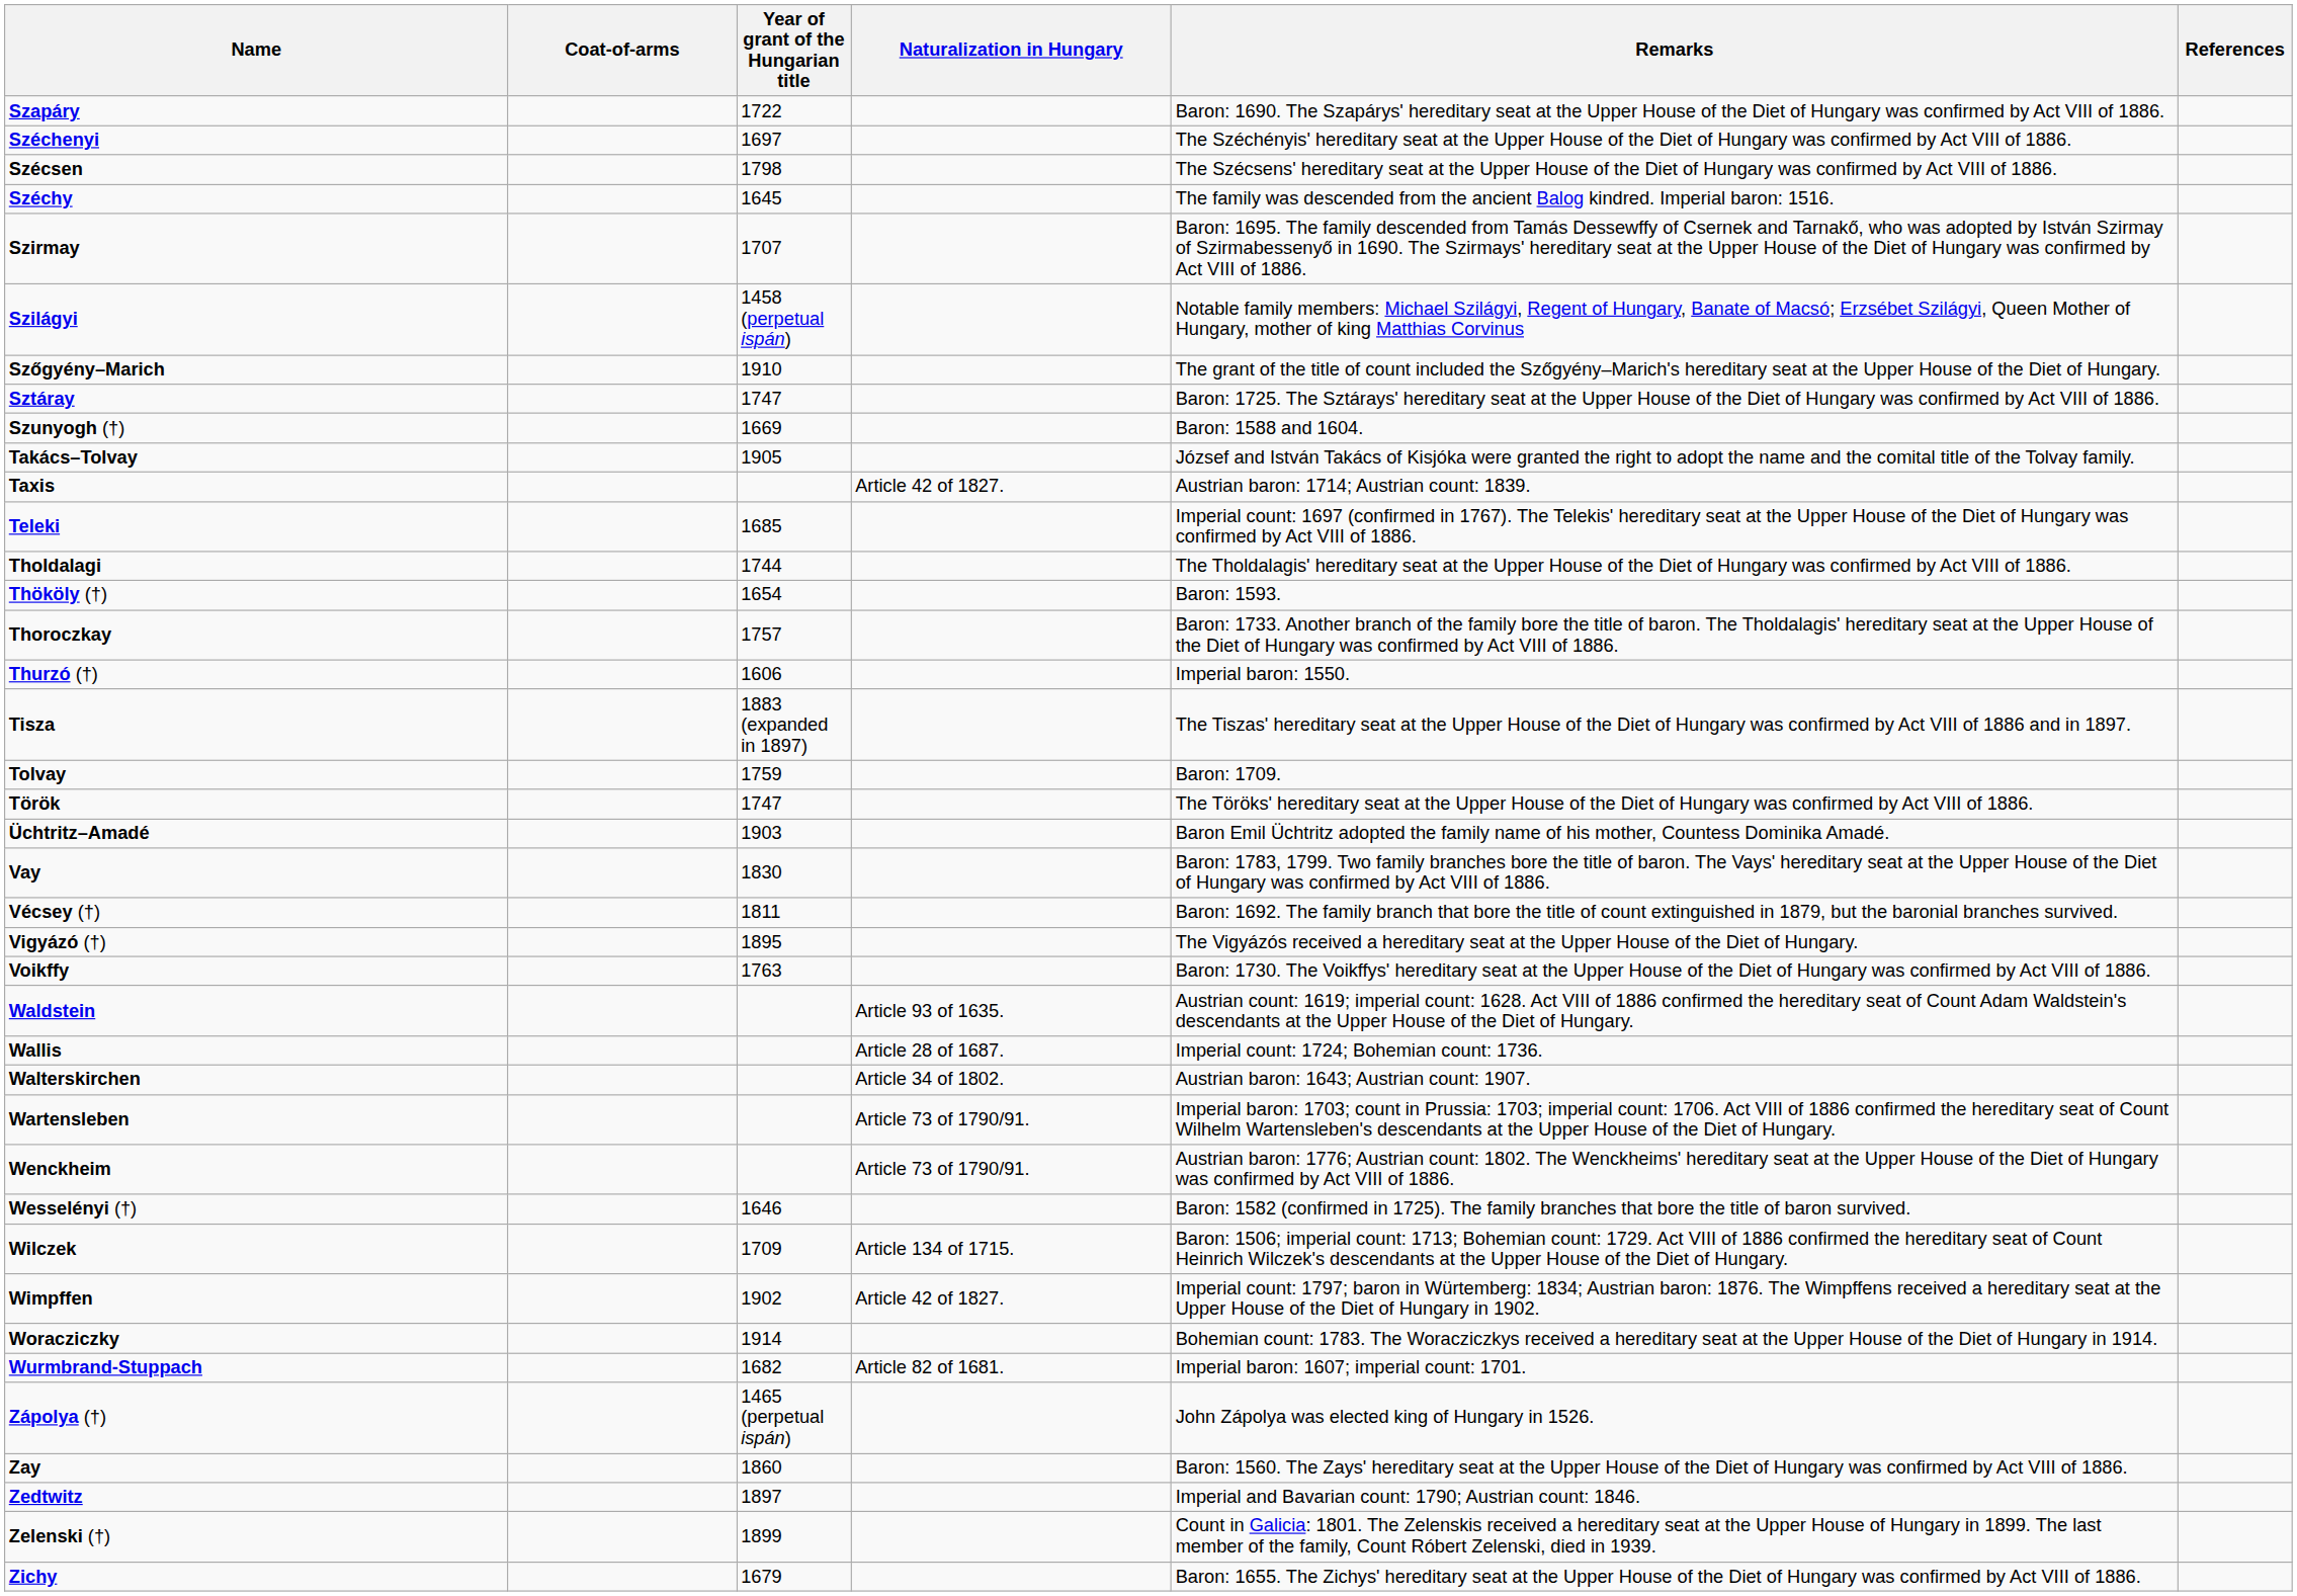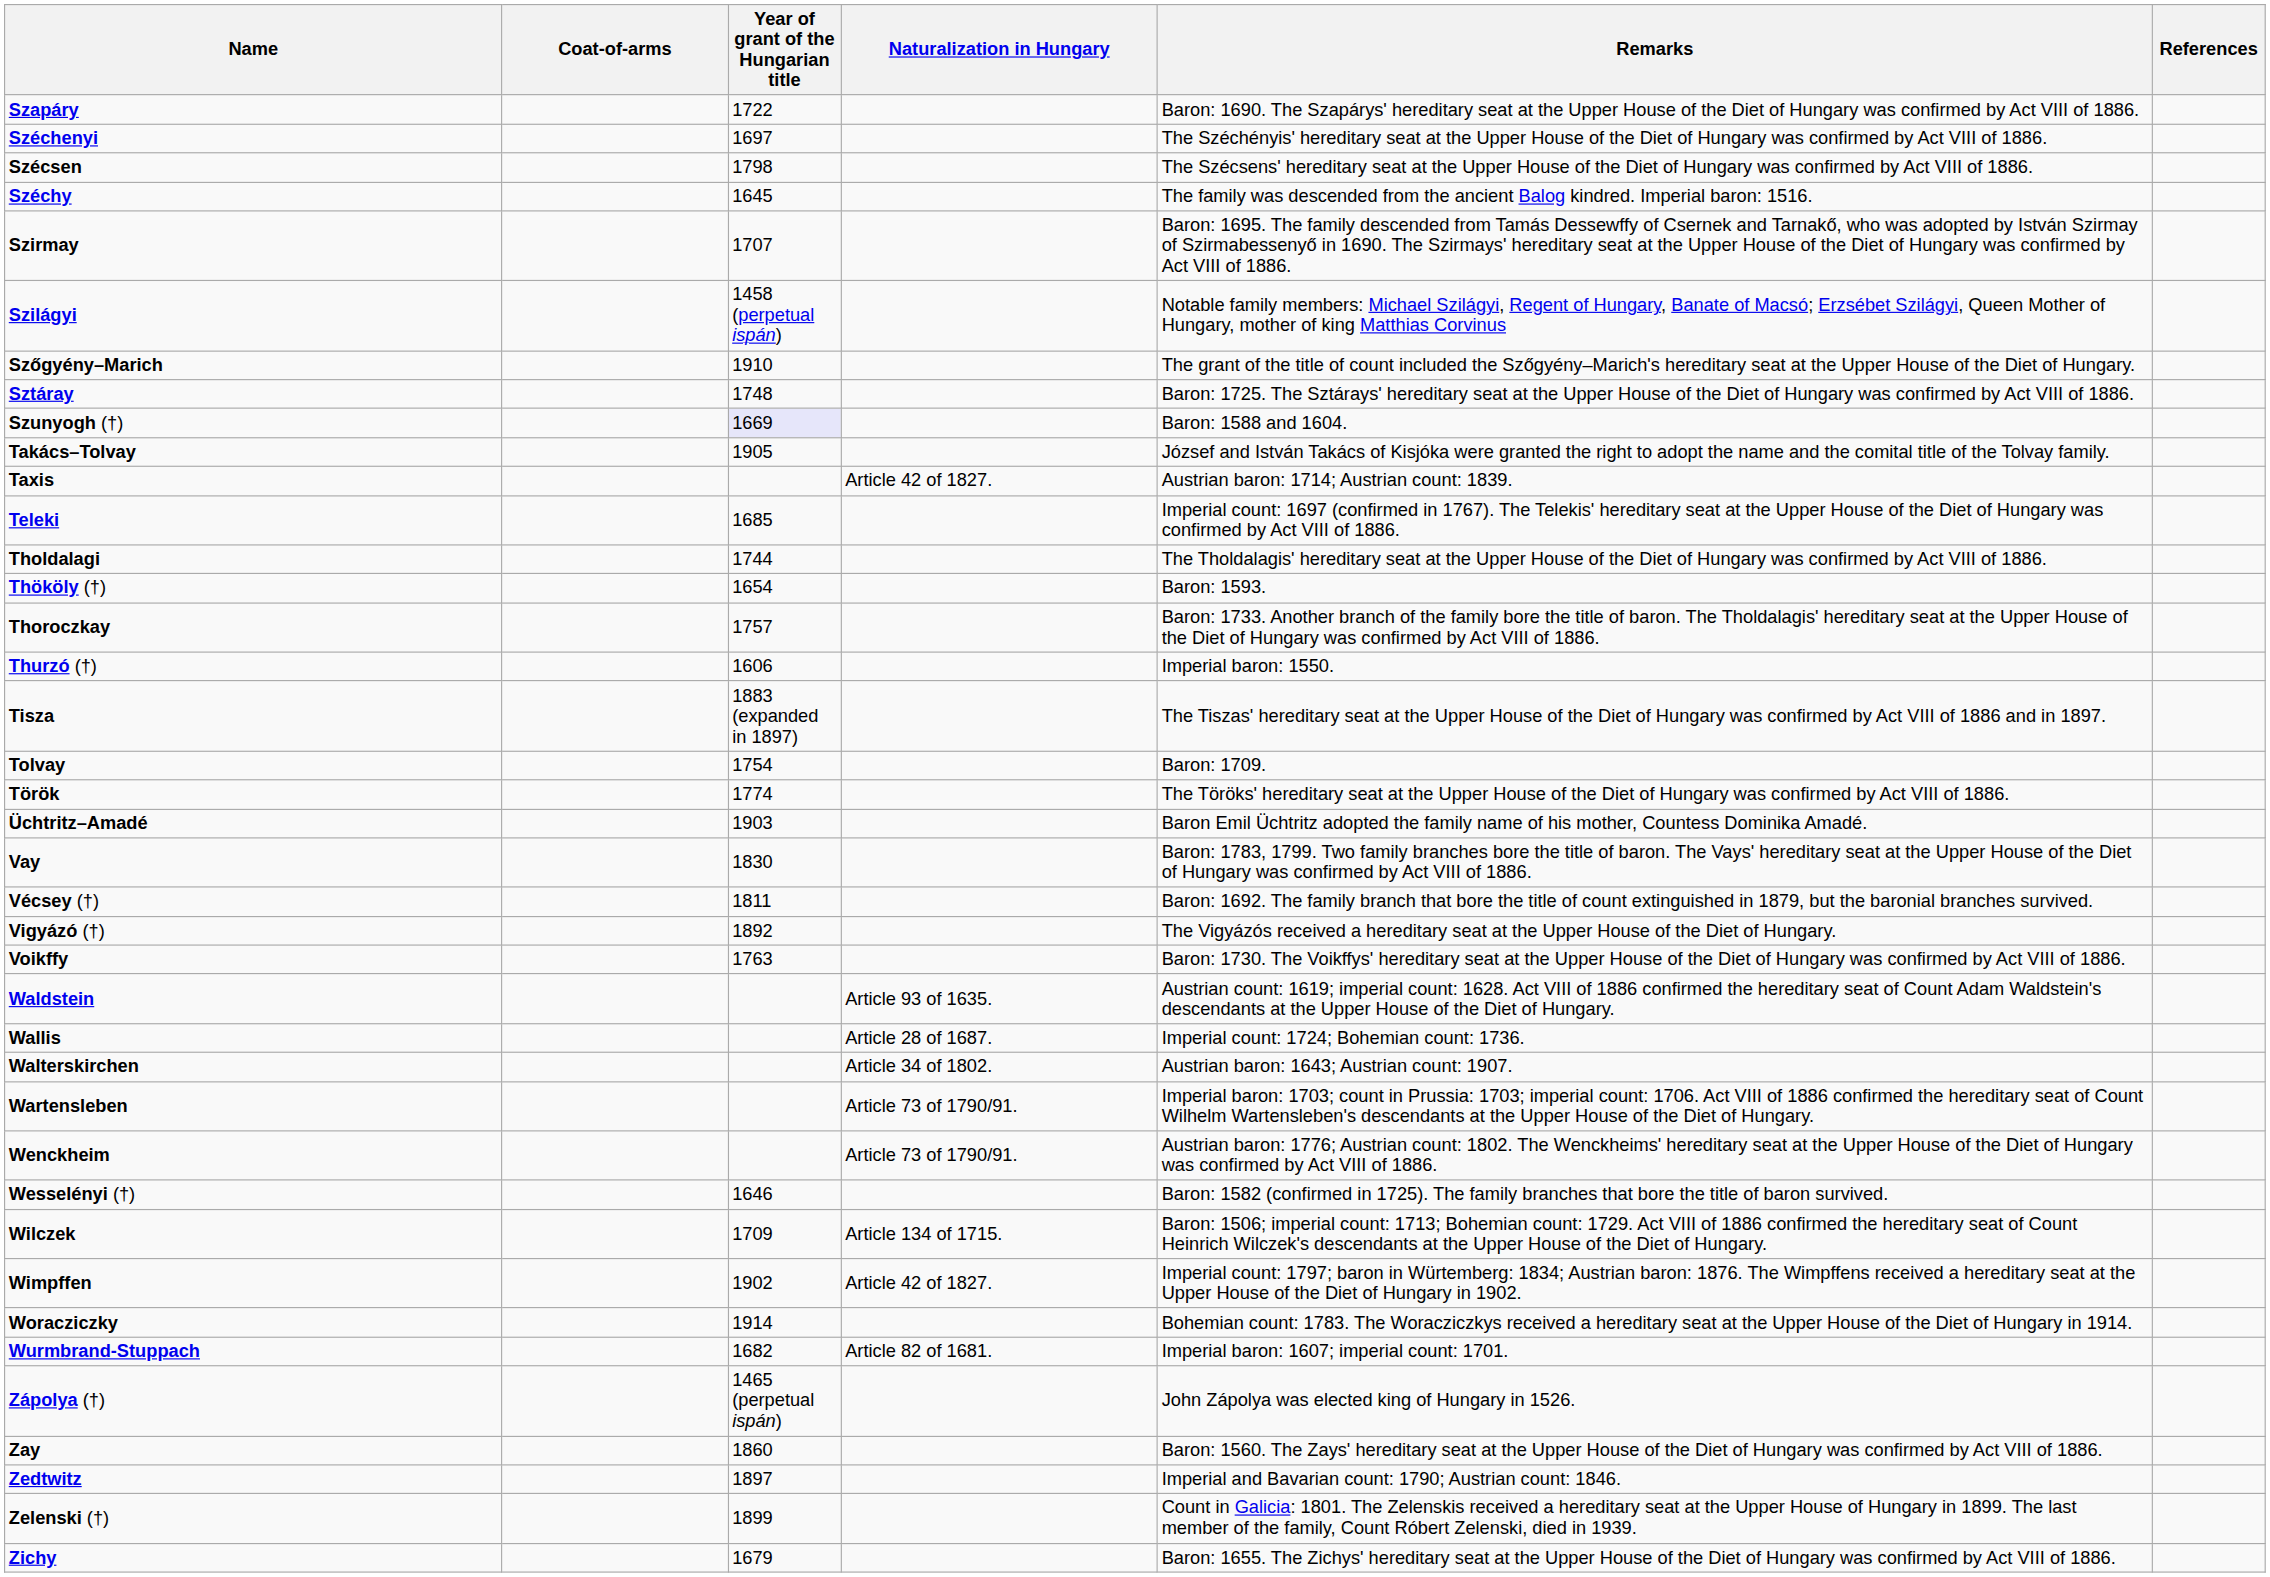 <table class="wikitable sortable" style="width: 100%">
 <tr>
 <th scope="col" width="22%">Name</th>
 <th scope="col" class="unsortable" width="10%">Coat-of-arms</th>
 <th scope="col" width="5%">Year of grant of the Hungarian title</th>
 <th scope="col" width="14%"><a href='#'>Naturalization in Hungary</a></th>
 <th scope="col" class="unsortable" width="44%">Remarks</th>
 <th scope="col" class="unsortable" width="5%">References</th>
 </tr>
 <tr>
 <td><strong><a href='#'>Szapáry</a></strong></td>
 <td></td>
 <td>1722</td>
 <td></td>
 <td>Baron: 1690. The Szapárys' hereditary seat at the Upper House of the Diet of Hungary was confirmed by Act VIII of 1886.</td>
 <td></td>
 </tr>
 <tr>
 <td><strong><a href='#'>Széchenyi</a></strong></td>
 <td></td>
 <td>1697</td>
 <td></td>
 <td>The Széchényis' hereditary seat at the Upper House of the Diet of Hungary was confirmed by Act VIII of 1886.</td>
 <td></td>
 </tr>
 <tr>
 <td><strong>Szécsen</strong></td>
 <td></td>
 <td>1798</td>
 <td></td>
 <td>The Szécsens' hereditary seat at the Upper House of the Diet of Hungary was confirmed by Act VIII of 1886.</td>
 <td></td>
 </tr>
 <tr>
 <td><strong><a href='#'>Széchy</a></strong></td>
 <td></td>
 <td>1645</td>
 <td></td>
 <td>The family was descended from the ancient <a href='#'>Balog</a> kindred. Imperial baron: 1516.</td>
 <td></td>
 </tr>
 <tr>
 <td><strong>Szirmay</strong></td>
 <td></td>
 <td>1707</td>
 <td></td>
 <td>Baron: 1695. The family descended from Tamás Dessewffy of Csernek and Tarnakő, who was adopted by István Szirmay of Szirmabessenyő in 1690. The Szirmays' hereditary seat at the Upper House of the Diet of Hungary was confirmed by Act VIII of 1886.</td>
 <td></td>
 </tr>
 <tr>
 <td><strong><a href='#'>Szilágyi</a></strong></td>
 <td></td>
 <td>1458 (<a href='#'>perpetual <em>ispán</em></a>)</td>
 <td></td>
 <td>Notable family members: <a href='#'>Michael Szilágyi</a>, <a href='#'>Regent of Hungary</a>, <a href='#'>Banate of Macsó</a>; <a href='#'>Erzsébet Szilágyi</a>, Queen Mother of Hungary, mother of king <a href='#'>Matthias Corvinus</a></td>
 <td></td>
 </tr>
 <tr>
 <td><strong>Szőgyény–Marich</strong></td>
 <td></td>
 <td>1910</td>
 <td></td>
 <td>The grant of the title of count included the Szőgyény–Marich's hereditary seat at the Upper House of the Diet of Hungary.</td>
 <td></td>
 </tr>
 <tr>
 <td><strong><a href='#'>Sztáray</a></strong></td>
 <td></td>
-<td>1747</td>
+<td>1748</td>
 <td></td>
 <td>Baron: 1725. The Sztárays' hereditary seat at the Upper House of the Diet of Hungary was confirmed by Act VIII of 1886.</td>
 <td></td>
 </tr>
 <tr>
 <td><strong>Szunyogh</strong> (†)</td>
 <td></td>
-<td>1669</td>
+<td style="background: lavender;">1669</td>
 <td></td>
 <td>Baron: 1588 and 1604.</td>
 <td></td>
 </tr>
 <tr>
 <td><strong>Takács–Tolvay</strong></td>
 <td></td>
 <td>1905</td>
 <td></td>
 <td>József and István Takács of Kisjóka were granted the right to adopt the name and the comital title of the Tolvay family.</td>
 <td></td>
 </tr>
 <tr>
 <td><strong>Taxis</strong></td>
 <td></td>
 <td></td>
 <td>Article 42 of 1827.</td>
 <td>Austrian baron: 1714; Austrian count: 1839.</td>
 <td></td>
 </tr>
 <tr>
 <td><strong><a href='#'>Teleki</a></strong></td>
 <td></td>
 <td>1685</td>
 <td></td>
 <td>Imperial count: 1697 (confirmed in 1767). The Telekis' hereditary seat at the Upper House of the Diet of Hungary was confirmed by Act VIII of 1886.</td>
 <td></td>
 </tr>
 <tr>
 <td><strong>Tholdalagi</strong></td>
 <td></td>
 <td>1744</td>
 <td></td>
 <td>The Tholdalagis' hereditary seat at the Upper House of the Diet of Hungary was confirmed by Act VIII of 1886.</td>
 <td></td>
 </tr>
 <tr>
 <td><strong><a href='#'>Thököly</a></strong> (†)</td>
 <td></td>
 <td>1654</td>
 <td></td>
 <td>Baron: 1593.</td>
 <td></td>
 </tr>
 <tr>
 <td><strong>Thoroczkay</strong></td>
 <td></td>
 <td>1757</td>
 <td></td>
 <td>Baron: 1733. Another branch of the family bore the title of baron. The Tholdalagis' hereditary seat at the Upper House of the Diet of Hungary was confirmed by Act VIII of 1886.</td>
 <td></td>
 </tr>
 <tr>
 <td><strong><a href='#'>Thurzó</a></strong> (†)</td>
 <td></td>
 <td>1606</td>
 <td></td>
 <td>Imperial baron: 1550.</td>
 <td></td>
 </tr>
 <tr>
 <td><strong>Tisza</strong></td>
 <td></td>
 <td>1883 (expanded in 1897)</td>
 <td></td>
 <td>The Tiszas' hereditary seat at the Upper House of the Diet of Hungary was confirmed by Act VIII of 1886 and in 1897.</td>
 <td></td>
 </tr>
 <tr>
 <td><strong>Tolvay</strong></td>
 <td></td>
-<td>1759</td>
+<td>1754</td>
 <td></td>
 <td>Baron: 1709.</td>
 <td></td>
 </tr>
 <tr>
 <td><strong>Török</strong></td>
 <td></td>
-<td>1747</td>
+<td>1774</td>
 <td></td>
 <td>The Töröks' hereditary seat at the Upper House of the Diet of Hungary was confirmed by Act VIII of 1886.</td>
 <td></td>
 </tr>
 <tr>
 <td><strong>Üchtritz–Amadé</strong></td>
 <td></td>
 <td>1903</td>
 <td></td>
 <td>Baron Emil Üchtritz adopted the family name of his mother, Countess Dominika Amadé.</td>
 <td></td>
 </tr>
 <tr>
 <td><strong>Vay</strong></td>
 <td></td>
 <td>1830</td>
 <td></td>
 <td>Baron: 1783, 1799. Two family branches bore the title of baron. The Vays' hereditary seat at the Upper House of the Diet of Hungary was confirmed by Act VIII of 1886.</td>
 <td></td>
 </tr>
 <tr>
 <td><strong>Vécsey</strong> (†)</td>
 <td></td>
 <td>1811</td>
 <td></td>
 <td>Baron: 1692. The family branch that bore the title of count extinguished in 1879, but the baronial branches survived.</td>
 <td></td>
 </tr>
 <tr>
 <td><strong>Vigyázó</strong> (†)</td>
 <td></td>
-<td>1895</td>
+<td>1892</td>
 <td></td>
 <td>The Vigyázós received a hereditary seat at the Upper House of the Diet of Hungary.</td>
 <td></td>
 </tr>
 <tr>
 <td><strong>Voikffy</strong></td>
 <td></td>
 <td>1763</td>
 <td></td>
 <td>Baron: 1730. The Voikffys' hereditary seat at the Upper House of the Diet of Hungary was confirmed by Act VIII of 1886.</td>
 <td></td>
 </tr>
 <tr>
 <td><strong><a href='#'>Waldstein</a></strong></td>
 <td></td>
 <td></td>
 <td>Article 93 of 1635.</td>
 <td>Austrian count: 1619; imperial count: 1628. Act VIII of 1886 confirmed the hereditary seat of Count Adam Waldstein's descendants at the Upper House of the Diet of Hungary.</td>
 <td></td>
 </tr>
 <tr>
 <td><strong>Wallis</strong></td>
 <td></td>
 <td></td>
 <td>Article 28 of 1687.</td>
 <td>Imperial count: 1724; Bohemian count: 1736.</td>
 <td></td>
 </tr>
 <tr>
 <td><strong>Walterskirchen</strong></td>
 <td></td>
 <td></td>
 <td>Article 34 of 1802.</td>
 <td>Austrian baron: 1643; Austrian count: 1907.</td>
 <td></td>
 </tr>
 <tr>
 <td><strong>Wartensleben</strong></td>
 <td></td>
 <td></td>
 <td>Article 73 of 1790/91.</td>
 <td>Imperial baron: 1703; count in Prussia: 1703; imperial count: 1706. Act VIII of 1886 confirmed the hereditary seat of Count Wilhelm Wartensleben's descendants at the Upper House of the Diet of Hungary.</td>
 <td></td>
 </tr>
 <tr>
 <td><strong>Wenckheim</strong></td>
 <td></td>
 <td></td>
 <td>Article 73 of 1790/91.</td>
 <td>Austrian baron: 1776; Austrian count: 1802. The Wenckheims' hereditary seat at the Upper House of the Diet of Hungary was confirmed by Act VIII of 1886.</td>
 <td></td>
 </tr>
 <tr>
 <td><strong>Wesselényi</strong> (†)</td>
 <td></td>
 <td>1646</td>
 <td></td>
 <td>Baron: 1582 (confirmed in 1725). The family branches that bore the title of baron survived.</td>
 <td></td>
 </tr>
 <tr>
 <td><strong>Wilczek</strong></td>
 <td></td>
 <td>1709</td>
 <td>Article 134 of 1715.</td>
 <td>Baron: 1506; imperial count: 1713; Bohemian count: 1729. Act VIII of 1886 confirmed the hereditary seat of Count Heinrich Wilczek's descendants at the Upper House of the Diet of Hungary.</td>
 <td></td>
 </tr>
 <tr>
 <td><strong>Wimpffen</strong></td>
 <td></td>
 <td>1902</td>
 <td>Article 42 of 1827.</td>
 <td>Imperial count: 1797; baron in Würtemberg: 1834; Austrian baron: 1876. The Wimpffens received a hereditary seat at the Upper House of the Diet of Hungary in 1902.</td>
 <td></td>
 </tr>
 <tr>
 <td><strong>Woracziczky</strong></td>
 <td></td>
 <td>1914</td>
 <td></td>
 <td>Bohemian count: 1783. The Woracziczkys received a hereditary seat at the Upper House of the Diet of Hungary in 1914.</td>
 <td></td>
 </tr>
 <tr>
 <td><strong><a href='#'>Wurmbrand-Stuppach</a></strong></td>
 <td></td>
 <td>1682</td>
 <td>Article 82 of 1681.</td>
 <td>Imperial baron: 1607; imperial count: 1701.</td>
 <td></td>
 </tr>
 <tr>
 <td><strong><a href='#'>Zápolya</a></strong> (†)</td>
 <td></td>
 <td>1465 (perpetual <em>ispán</em>)</td>
 <td></td>
 <td>John Zápolya was elected king of Hungary in 1526.</td>
 <td></td>
 </tr>
 <tr>
 <td><strong>Zay</strong></td>
 <td></td>
 <td>1860</td>
 <td></td>
 <td>Baron: 1560. The Zays' hereditary seat at the Upper House of the Diet of Hungary was confirmed by Act VIII of 1886.</td>
 <td></td>
 </tr>
 <tr>
 <td><strong><a href='#'>Zedtwitz</a></strong></td>
 <td></td>
 <td>1897</td>
 <td></td>
 <td>Imperial and Bavarian count: 1790; Austrian count: 1846.</td>
 <td></td>
 </tr>
 <tr>
 <td><strong>Zelenski</strong> (†)</td>
 <td></td>
 <td>1899</td>
 <td></td>
 <td>Count in <a href='#'>Galicia</a>: 1801. The Zelenskis received a hereditary seat at the Upper House of Hungary in 1899. The last member of the family, Count Róbert Zelenski, died in 1939.</td>
 <td></td>
 </tr>
 <tr>
 <td><strong><a href='#'>Zichy</a></strong></td>
 <td></td>
 <td>1679</td>
 <td></td>
 <td>Baron: 1655. The Zichys' hereditary seat at the Upper House of the Diet of Hungary was confirmed by Act VIII of 1886.</td>
 <td></td>
 </tr>
 </table>
